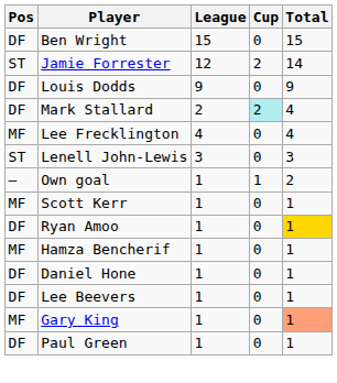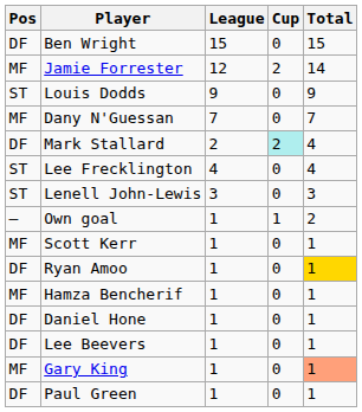 <table class="wikitable">
 <tr>
 <th>Pos</th>
 <th>Player</th>
 <th>League</th>
 <th>Cup</th>
 <th>Total </th>
 </tr>
 <tr>
 <td>DF</td>
 <td>Ben Wright</td>
 <td>15</td>
 <td>0</td>
 <td>15</td>
 </tr>
 <tr>
-<td>ST</td>
+<td>MF</td>
 <td><a href='#'>Jamie Forrester</a></td>
 <td>12</td>
 <td>2</td>
 <td>14</td>
 </tr>
 <tr>
-<td>DF</td>
+<td>ST</td>
 <td>Louis Dodds</td>
 <td>9</td>
 <td>0</td>
 <td>9</td>
+</tr>
+<tr>
+<td>MF</td>
+<td>Dany N'Guessan</td>
+<td>7</td>
+<td>0</td>
+<td>7</td>
 </tr>
 <tr>
 <td>DF</td>
 <td>Mark Stallard</td>
 <td>2</td>
 <td style="background: paleturquoise;">2</td>
 <td>4</td>
 </tr>
 <tr>
-<td>MF</td>
+<td>ST</td>
 <td>Lee Frecklington</td>
 <td>4</td>
 <td>0</td>
 <td>4</td>
 </tr>
 <tr>
 <td>ST</td>
 <td>Lenell John-Lewis</td>
 <td>3</td>
 <td>0</td>
 <td>3</td>
 </tr>
 <tr>
 <td>–</td>
 <td>Own goal</td>
 <td>1</td>
 <td>1</td>
 <td>2</td>
 </tr>
 <tr>
 <td>MF</td>
 <td>Scott Kerr</td>
 <td>1</td>
 <td>0</td>
 <td>1</td>
 </tr>
 <tr>
 <td>DF</td>
 <td>Ryan Amoo</td>
 <td>1</td>
 <td>0</td>
 <td style="background: gold;">1</td>
 </tr>
 <tr>
 <td>MF</td>
 <td>Hamza Bencherif</td>
 <td>1</td>
 <td>0</td>
 <td>1</td>
 </tr>
 <tr>
 <td>DF</td>
 <td>Daniel Hone</td>
 <td>1</td>
 <td>0</td>
 <td>1</td>
 </tr>
 <tr>
 <td>DF</td>
 <td>Lee Beevers</td>
 <td>1</td>
 <td>0</td>
 <td>1</td>
 </tr>
 <tr>
 <td>MF</td>
 <td><a href='#'>Gary King</a></td>
 <td>1</td>
 <td>0</td>
 <td style="background: lightsalmon;">1</td>
 </tr>
 <tr>
 <td>DF</td>
 <td>Paul Green</td>
 <td>1</td>
 <td>0</td>
 <td>1</td>
 </tr>
 </table>
